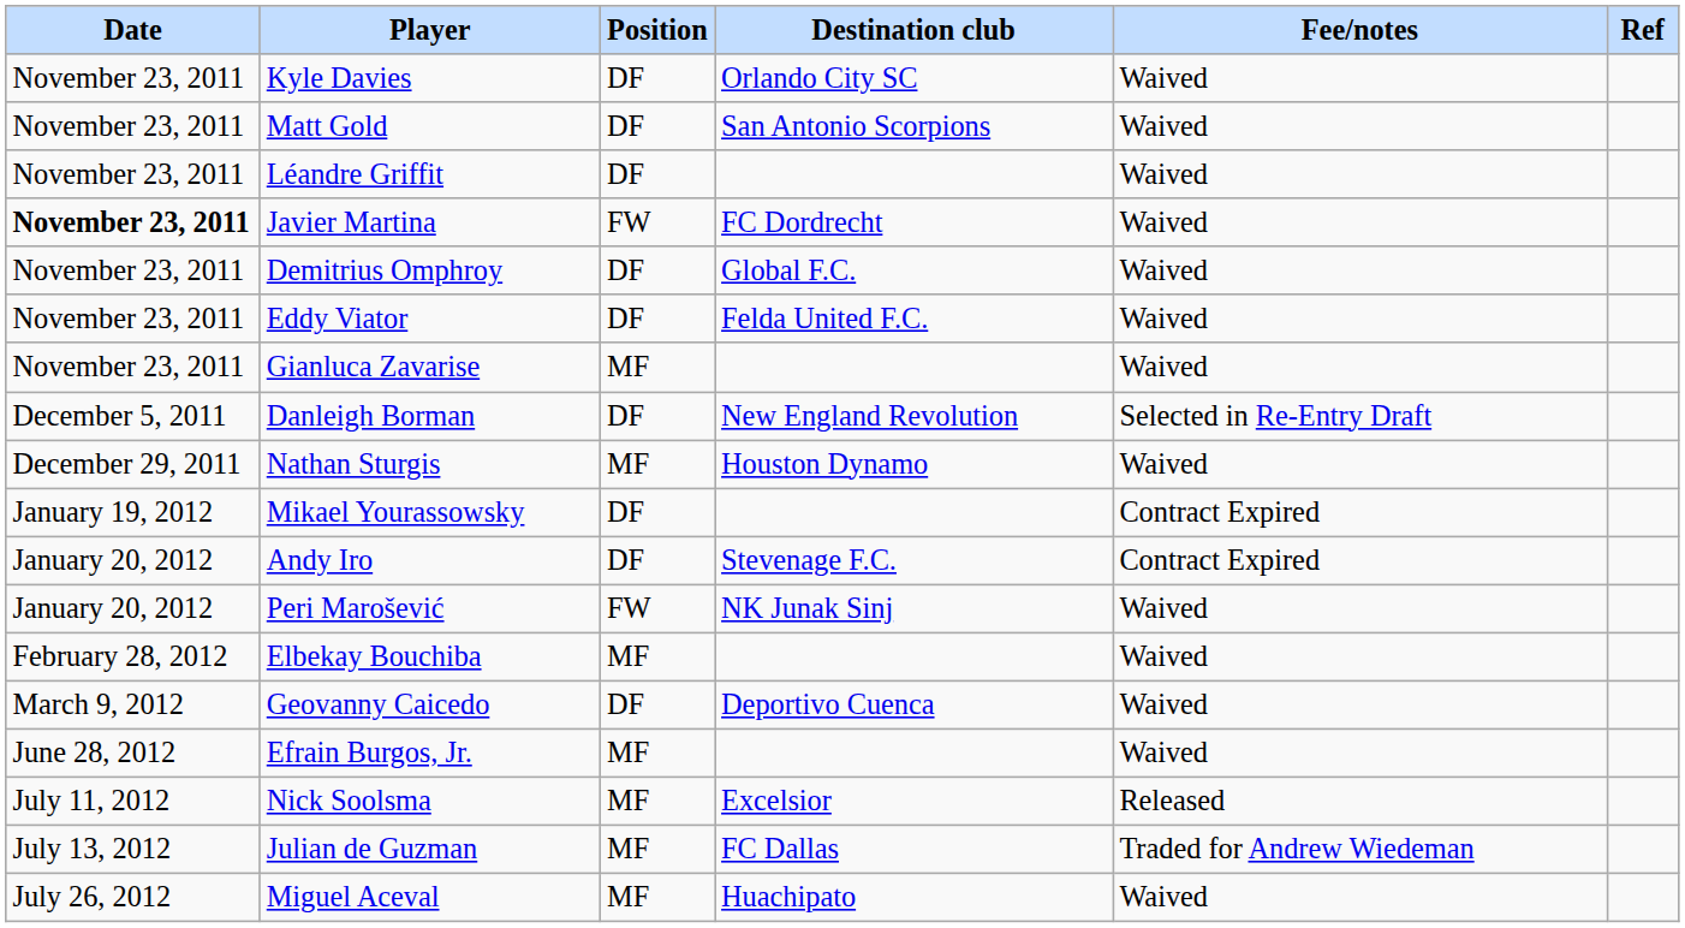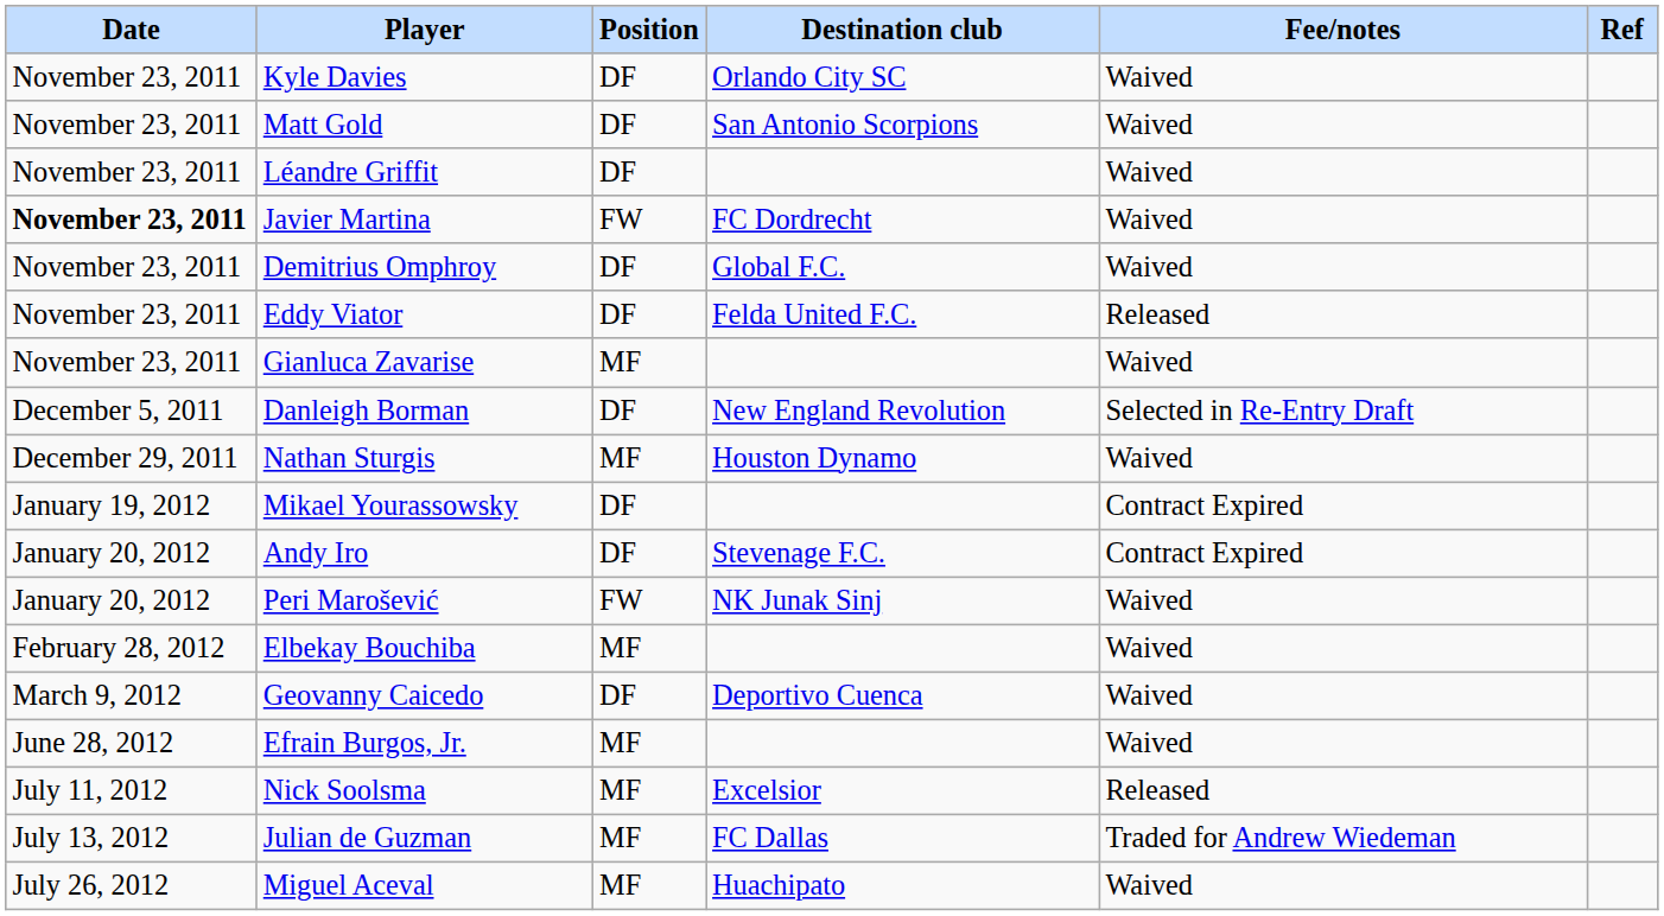 <table class="wikitable" style="text-align:left; font-size:95%;">
 <tr>
 <th style="background:#c2ddff; width:125px;">Date</th>
 <th style="background:#c2ddff; width:170px;">Player</th>
 <th style="background:#c2ddff; width:50px;">Position</th>
 <th style="background:#c2ddff; width:200px;">Destination club</th>
 <th style="background:#c2ddff; width:250px;">Fee/notes</th>
 <th style="background:#c2ddff; width:30px;">Ref</th>
 </tr>
 <tr>
 <td>November 23, 2011</td>
 <td> <a href='#'>Kyle Davies</a></td>
 <td>DF</td>
 <td> <a href='#'>Orlando City SC</a></td>
 <td>Waived</td>
 <td></td>
 </tr>
 <tr>
 <td>November 23, 2011</td>
 <td> <a href='#'>Matt Gold</a></td>
 <td>DF</td>
 <td> <a href='#'>San Antonio Scorpions</a></td>
 <td>Waived</td>
 <td></td>
 </tr>
 <tr>
 <td>November 23, 2011</td>
 <td> <a href='#'>Léandre Griffit</a></td>
 <td>DF</td>
 <td></td>
 <td>Waived</td>
 <td></td>
 </tr>
 <tr>
 <td><strong>November 23, 2011</strong></td>
 <td> <a href='#'>Javier Martina</a></td>
 <td>FW</td>
 <td> <a href='#'>FC Dordrecht</a></td>
 <td>Waived</td>
 <td></td>
 </tr>
 <tr>
 <td>November 23, 2011</td>
 <td> <a href='#'>Demitrius Omphroy</a></td>
 <td>DF</td>
 <td> <a href='#'>Global F.C.</a></td>
 <td>Waived</td>
 <td></td>
 </tr>
 <tr>
 <td>November 23, 2011</td>
 <td> <a href='#'>Eddy Viator</a></td>
 <td>DF</td>
 <td> <a href='#'>Felda United F.C.</a></td>
-<td>Waived</td>
+<td>Released</td>
 <td></td>
 </tr>
 <tr>
 <td>November 23, 2011</td>
 <td> <a href='#'>Gianluca Zavarise</a></td>
 <td>MF</td>
 <td></td>
 <td>Waived</td>
 <td></td>
 </tr>
 <tr>
 <td>December 5, 2011</td>
 <td> <a href='#'>Danleigh Borman</a></td>
 <td>DF</td>
 <td> <a href='#'>New England Revolution</a></td>
 <td>Selected in <a href='#'>Re-Entry Draft</a></td>
 <td></td>
 </tr>
 <tr>
 <td>December 29, 2011</td>
 <td> <a href='#'>Nathan Sturgis</a></td>
 <td>MF</td>
 <td> <a href='#'>Houston Dynamo</a></td>
 <td>Waived</td>
 <td></td>
 </tr>
 <tr>
 <td>January 19, 2012</td>
 <td> <a href='#'>Mikael Yourassowsky</a></td>
 <td>DF</td>
 <td></td>
 <td>Contract Expired</td>
 <td></td>
 </tr>
 <tr>
 <td>January 20, 2012</td>
 <td> <a href='#'>Andy Iro</a></td>
 <td>DF</td>
 <td> <a href='#'>Stevenage F.C.</a></td>
 <td>Contract Expired</td>
 <td></td>
 </tr>
 <tr>
 <td>January 20, 2012</td>
 <td> <a href='#'>Peri Marošević</a></td>
 <td>FW</td>
 <td> <a href='#'>NK Junak Sinj</a></td>
 <td>Waived</td>
 <td></td>
 </tr>
 <tr>
 <td>February 28, 2012</td>
 <td> <a href='#'>Elbekay Bouchiba</a></td>
 <td>MF</td>
 <td></td>
 <td>Waived</td>
 <td></td>
 </tr>
 <tr>
 <td>March 9, 2012</td>
 <td> <a href='#'>Geovanny Caicedo</a></td>
 <td>DF</td>
 <td> <a href='#'>Deportivo Cuenca</a></td>
 <td>Waived</td>
 <td></td>
 </tr>
 <tr>
 <td>June 28, 2012</td>
 <td> <a href='#'>Efrain Burgos, Jr.</a></td>
 <td>MF</td>
 <td></td>
 <td>Waived</td>
 <td></td>
 </tr>
 <tr>
 <td>July 11, 2012</td>
 <td> <a href='#'>Nick Soolsma</a></td>
 <td>MF</td>
 <td> <a href='#'>Excelsior</a></td>
 <td>Released</td>
 <td></td>
 </tr>
 <tr>
 <td>July 13, 2012</td>
 <td> <a href='#'>Julian de Guzman</a></td>
 <td>MF</td>
 <td> <a href='#'>FC Dallas</a></td>
 <td>Traded for <a href='#'>Andrew Wiedeman</a></td>
 <td></td>
 </tr>
 <tr>
 <td>July 26, 2012</td>
 <td> <a href='#'>Miguel Aceval</a></td>
 <td>MF</td>
 <td> <a href='#'>Huachipato</a></td>
 <td>Waived</td>
 <td></td>
 </tr>
 </table>
